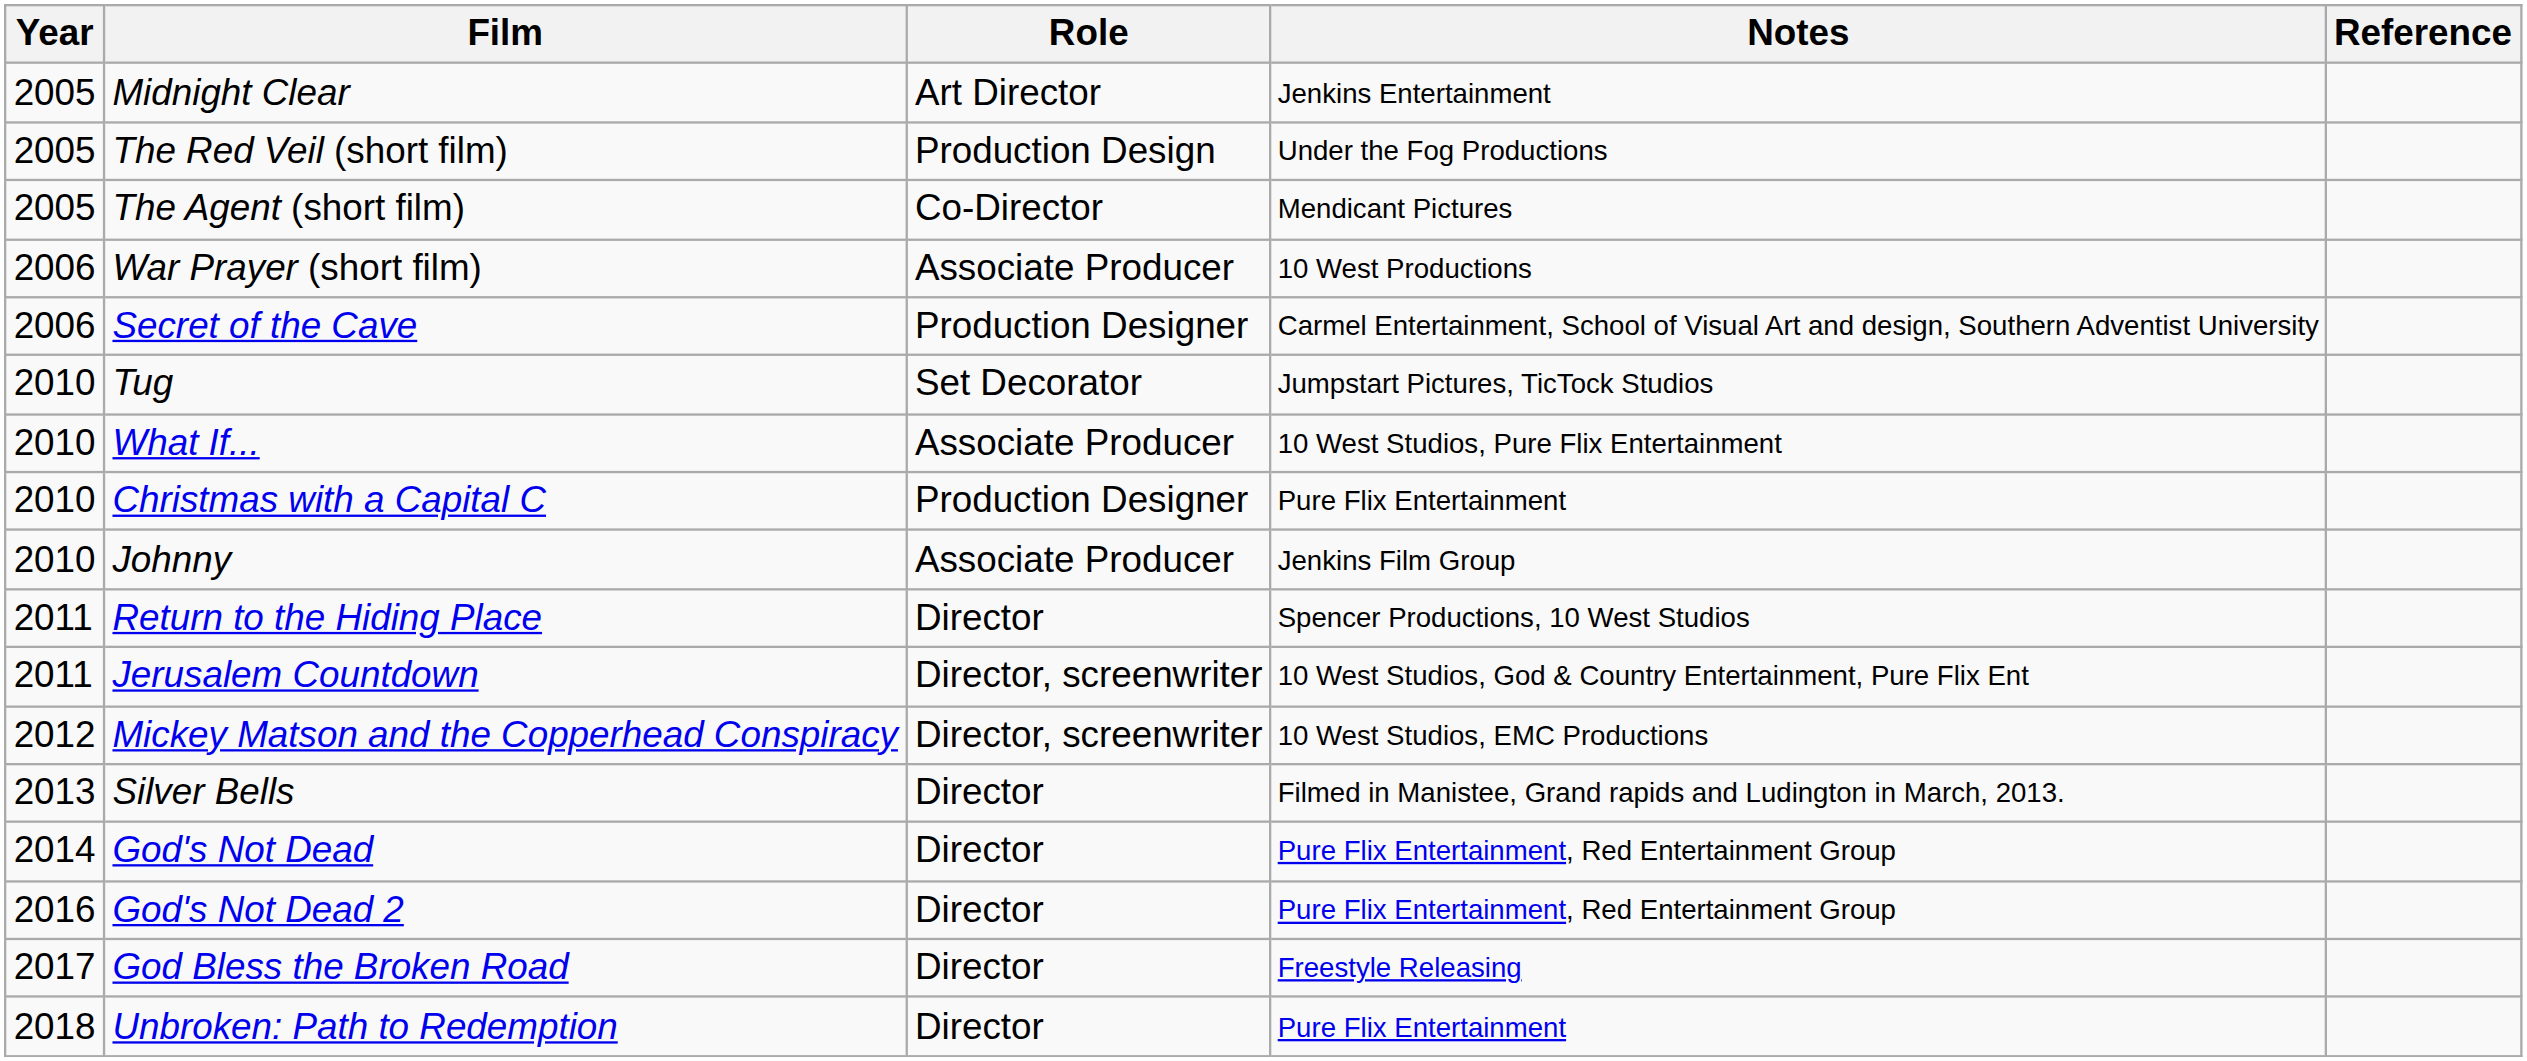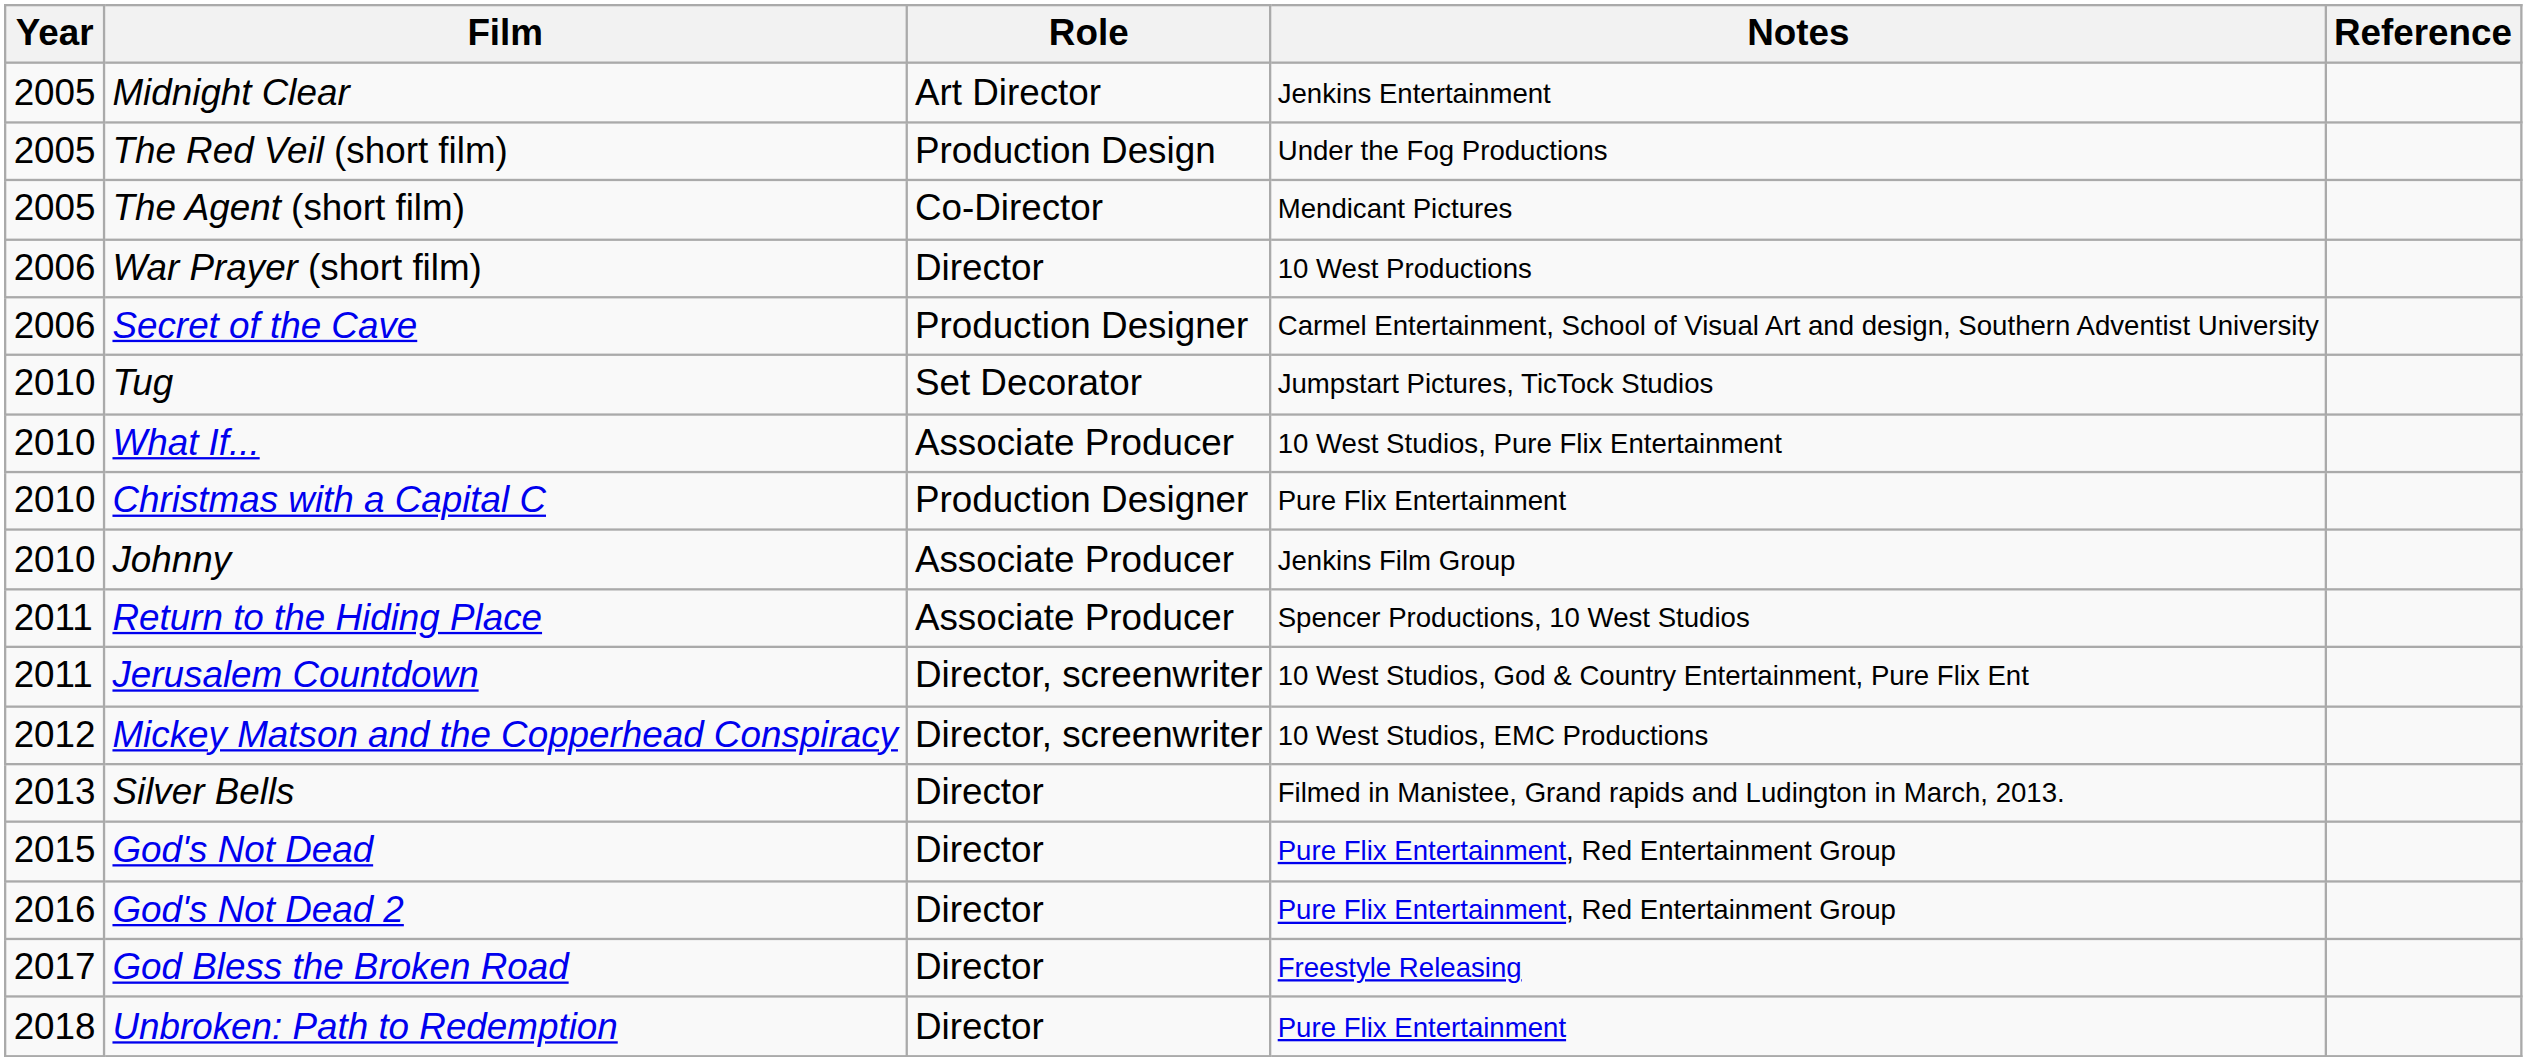 <table class="wikitable">
 <tr>
 <th>Year</th>
 <th>Film</th>
 <th>Role</th>
 <th>Notes</th>
 <th>Reference</th>
 </tr>
 <tr>
 <td>2005</td>
 <td><em>Midnight Clear</em></td>
 <td>Art Director</td>
 <td style="font-size:75%;">Jenkins Entertainment</td>
 <td></td>
 </tr>
 <tr>
 <td>2005</td>
 <td><em>The Red Veil</em> (short film)</td>
 <td>Production Design</td>
 <td style="font-size:75%;">Under the Fog Productions</td>
 <td></td>
 </tr>
 <tr>
 <td>2005</td>
 <td><em>The Agent</em> (short film)</td>
 <td>Co-Director</td>
 <td style="font-size:75%;">Mendicant Pictures</td>
 <td></td>
 </tr>
 <tr>
 <td>2006</td>
 <td><em>War Prayer</em> (short film)</td>
-<td>Associate Producer</td>
+<td>Director</td>
 <td style="font-size:75%;">10 West Productions</td>
 <td></td>
 </tr>
 <tr>
 <td>2006</td>
 <td><em><a href='#'>Secret of the Cave</a></em></td>
 <td>Production Designer</td>
 <td style="font-size:75%;">Carmel Entertainment, School of Visual Art and design, Southern Adventist University</td>
 <td></td>
 </tr>
 <tr>
 <td>2010</td>
 <td><em>Tug</em></td>
 <td>Set Decorator</td>
 <td style="font-size:75%;">Jumpstart Pictures, TicTock Studios</td>
 <td></td>
 </tr>
 <tr>
 <td>2010</td>
 <td><a href='#'><em>What If...</em></a></td>
 <td>Associate Producer</td>
 <td style="font-size:75%;">10 West Studios,  Pure Flix Entertainment</td>
 <td></td>
 </tr>
 <tr>
 <td>2010</td>
 <td><em><a href='#'>Christmas with a Capital C</a></em></td>
 <td>Production Designer</td>
 <td style="font-size:75%;">Pure Flix Entertainment</td>
 <td></td>
 </tr>
 <tr>
 <td>2010</td>
 <td><em>Johnny</em></td>
 <td>Associate Producer</td>
 <td style="font-size:75%;">Jenkins Film Group</td>
 <td></td>
 </tr>
 <tr>
 <td>2011</td>
 <td><em><a href='#'>Return to the Hiding Place</a></em></td>
-<td>Director</td>
+<td>Associate Producer</td>
 <td style="font-size:75%;">Spencer Productions, 10 West Studios</td>
 <td></td>
 </tr>
 <tr>
 <td>2011</td>
 <td><a href='#'><em>Jerusalem Countdown</em></a></td>
 <td>Director, screenwriter</td>
 <td style="font-size:75%;">10 West Studios,  God & Country Entertainment, Pure Flix Ent</td>
 <td></td>
 </tr>
 <tr>
 <td>2012</td>
 <td><em><a href='#'>Mickey Matson and the Copperhead Conspiracy</a></em></td>
 <td>Director, screenwriter</td>
 <td style="font-size:75%;">10 West Studios,  EMC Productions</td>
 <td></td>
 </tr>
 <tr>
 <td>2013</td>
 <td><em>Silver Bells</em></td>
 <td>Director</td>
 <td style="font-size:75%;">Filmed in Manistee, Grand rapids and Ludington in March, 2013.</td>
 <td></td>
 </tr>
 <tr>
-<td>2014</td>
+<td>2015</td>
 <td><em><a href='#'>God's Not Dead</a></em></td>
 <td>Director</td>
 <td style="font-size:75%;"><a href='#'>Pure Flix Entertainment</a>, Red Entertainment Group</td>
 <td></td>
 </tr>
 <tr>
 <td>2016</td>
 <td><em><a href='#'>God's Not Dead 2</a></em></td>
 <td>Director</td>
 <td style="font-size:75%;"><a href='#'>Pure Flix Entertainment</a>, Red Entertainment Group</td>
 <td></td>
 </tr>
 <tr>
 <td>2017</td>
 <td><em><a href='#'>God Bless the Broken Road</a></em></td>
 <td>Director</td>
 <td style="font-size:75%;"><a href='#'>Freestyle Releasing</a></td>
 <td></td>
 </tr>
 <tr>
 <td>2018</td>
 <td><em><a href='#'>Unbroken: Path to Redemption</a></em></td>
 <td>Director</td>
 <td style="font-size:75%;"><a href='#'>Pure Flix Entertainment</a></td>
 <td></td>
 </tr>
 </table>
